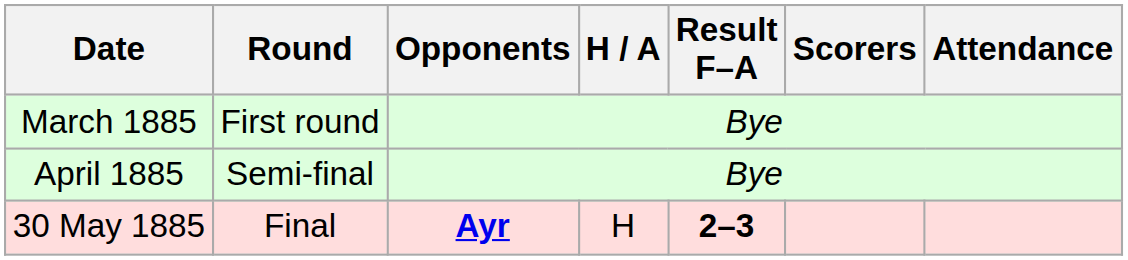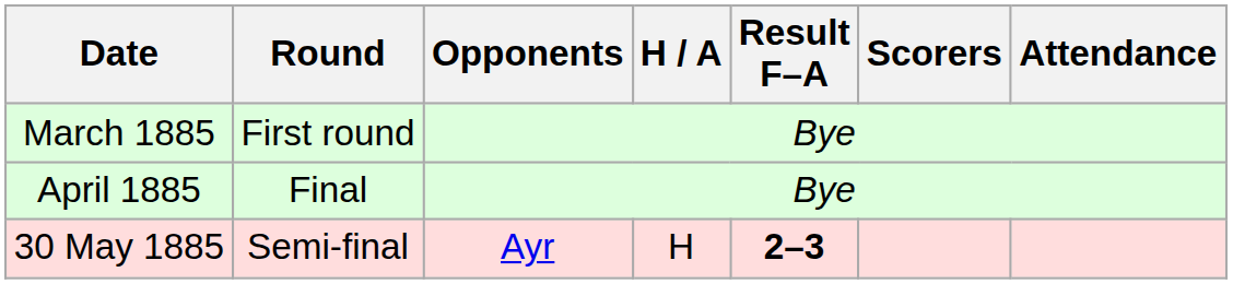 <table class="wikitable" style="text-align:center">
 <tr>
 <th>Date</th>
 <th>Round</th>
 <th>Opponents</th>
 <th>H / A</th>
 <th>Result<br>F–A</th>
 <th>Scorers</th>
 <th>Attendance</th>
 </tr>
 <tr bgcolor=#ddffdd>
 <td>March 1885</td>
 <td>First round</td>
 <td colspan="5"><em>Bye</em></td>
 </tr>
 <tr bgcolor=#ddffdd>
 <td>April 1885</td>
-<td>Semi-final</td>
+<td>Final</td>
 <td colspan="5"><em>Bye</em></td>
 </tr>
 <tr bgcolor=#ffdddd>
 <td>30 May 1885</td>
-<td>Final</td>
-<td><strong><a href='#'>Ayr</a></strong></td>
+<td>Semi-final</td>
+<td><a href='#'>Ayr</a></td>
 <td>H</td>
 <td><strong>2–3</strong></td>
 <td></td>
 <td></td>
 </tr>
 </table>
